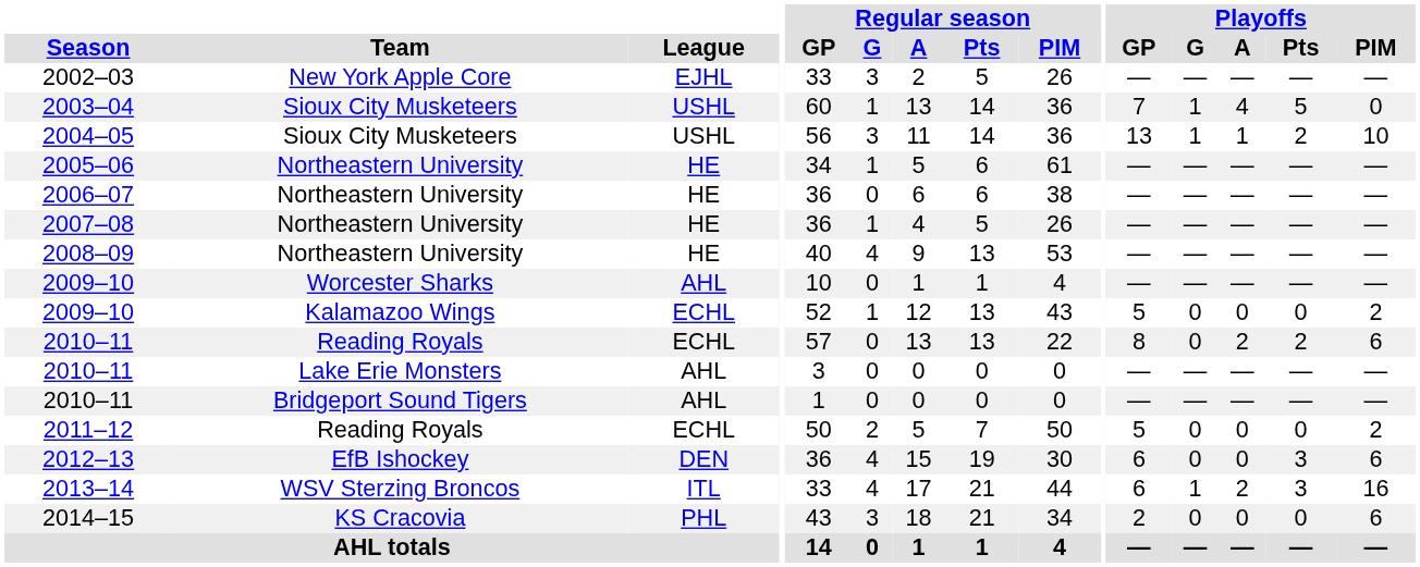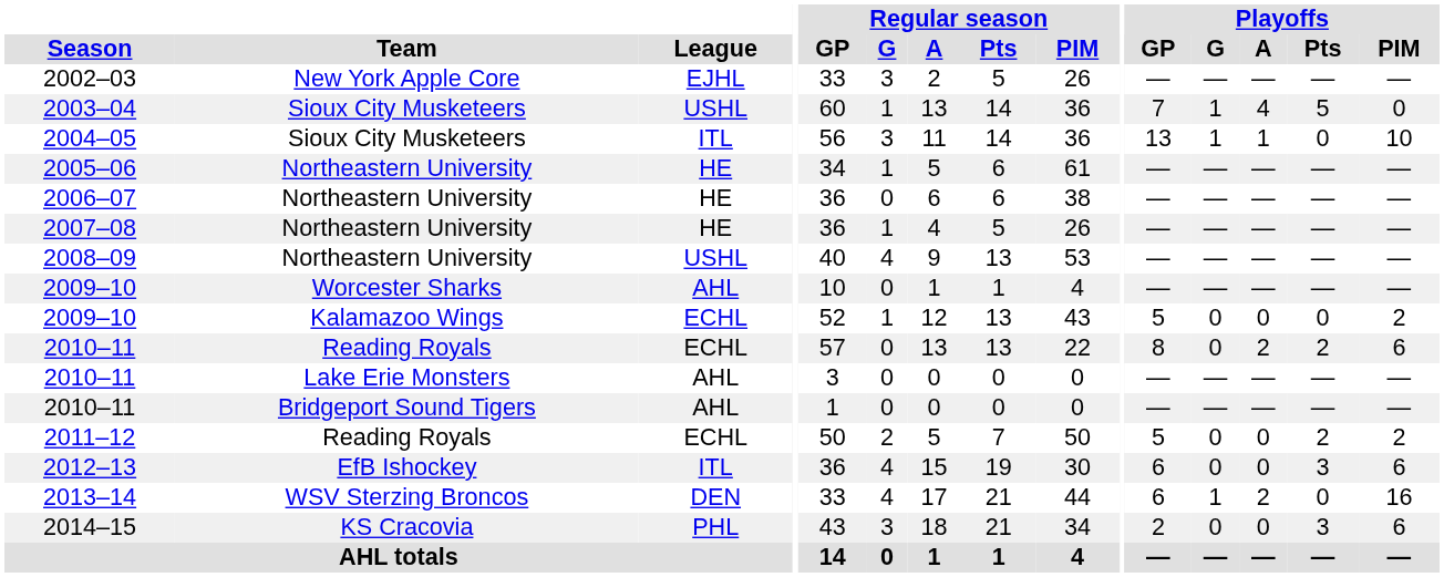 <table border="0" cellpadding="1" cellspacing="0" style="text-align:center; width:60em">
 <tr bgcolor="#e0e0e0">
 <th colspan="3" bgcolor="#ffffff"></th>
 <th rowspan="99" bgcolor="#ffffff"></th>
 <th colspan="5"><a href='#'>Regular season</a></th>
 <th rowspan="99" bgcolor="#ffffff"></th>
 <th colspan="5"><a href='#'>Playoffs</a></th>
 </tr>
 <tr bgcolor="#e0e0e0">
 <th><a href='#'>Season</a></th>
 <th>Team</th>
 <th>League</th>
 <th>GP</th>
 <th><a href='#'>G</a></th>
 <th><a href='#'>A</a></th>
 <th><a href='#'>Pts</a></th>
 <th><a href='#'>PIM</a></th>
 <th>GP</th>
 <th>G</th>
 <th>A</th>
 <th>Pts</th>
 <th>PIM</th>
 </tr>
 <tr>
 <td>2002–03</td>
 <td><a href='#'>New York Apple Core</a></td>
 <td><a href='#'>EJHL</a></td>
 <td>33</td>
 <td>3</td>
 <td>2</td>
 <td>5</td>
 <td>26</td>
 <td>—</td>
 <td>—</td>
 <td>—</td>
 <td>—</td>
 <td>—</td>
 </tr>
 <tr bgcolor="#f0f0f0">
 <td><a href='#'>2003–04</a></td>
 <td><a href='#'>Sioux City Musketeers</a></td>
 <td><a href='#'>USHL</a></td>
 <td>60</td>
 <td>1</td>
 <td>13</td>
 <td>14</td>
 <td>36</td>
 <td>7</td>
 <td>1</td>
 <td>4</td>
 <td>5</td>
 <td>0</td>
 </tr>
 <tr>
 <td><a href='#'>2004–05</a></td>
 <td>Sioux City Musketeers</td>
-<td>USHL</td>
+<td><a href='#'>ITL</a></td>
 <td>56</td>
 <td>3</td>
 <td>11</td>
 <td>14</td>
 <td>36</td>
 <td>13</td>
 <td>1</td>
 <td>1</td>
-<td>2</td>
+<td>0</td>
 <td>10</td>
 </tr>
 <tr bgcolor="#f0f0f0">
 <td><a href='#'>2005–06</a></td>
 <td><a href='#'>Northeastern University</a></td>
 <td><a href='#'>HE</a></td>
 <td>34</td>
 <td>1</td>
 <td>5</td>
 <td>6</td>
 <td>61</td>
 <td>—</td>
 <td>—</td>
 <td>—</td>
 <td>—</td>
 <td>—</td>
 </tr>
 <tr>
 <td><a href='#'>2006–07</a></td>
 <td>Northeastern University</td>
 <td>HE</td>
 <td>36</td>
 <td>0</td>
 <td>6</td>
 <td>6</td>
 <td>38</td>
 <td>—</td>
 <td>—</td>
 <td>—</td>
 <td>—</td>
 <td>—</td>
 </tr>
 <tr bgcolor="#f0f0f0">
 <td><a href='#'>2007–08</a></td>
 <td>Northeastern University</td>
 <td>HE</td>
 <td>36</td>
 <td>1</td>
 <td>4</td>
 <td>5</td>
 <td>26</td>
 <td>—</td>
 <td>—</td>
 <td>—</td>
 <td>—</td>
 <td>—</td>
 </tr>
 <tr>
 <td><a href='#'>2008–09</a></td>
 <td>Northeastern University</td>
-<td>HE</td>
+<td><a href='#'>USHL</a></td>
 <td>40</td>
 <td>4</td>
 <td>9</td>
 <td>13</td>
 <td>53</td>
 <td>—</td>
 <td>—</td>
 <td>—</td>
 <td>—</td>
 <td>—</td>
 </tr>
 <tr bgcolor="#f0f0f0">
 <td><a href='#'>2009–10</a></td>
 <td><a href='#'>Worcester Sharks</a></td>
 <td><a href='#'>AHL</a></td>
 <td>10</td>
 <td>0</td>
 <td>1</td>
 <td>1</td>
 <td>4</td>
 <td>—</td>
 <td>—</td>
 <td>—</td>
 <td>—</td>
 <td>—</td>
 </tr>
 <tr>
 <td><a href='#'>2009–10</a></td>
 <td><a href='#'>Kalamazoo Wings</a></td>
 <td><a href='#'>ECHL</a></td>
 <td>52</td>
 <td>1</td>
 <td>12</td>
 <td>13</td>
 <td>43</td>
 <td>5</td>
 <td>0</td>
 <td>0</td>
 <td>0</td>
 <td>2</td>
 </tr>
 <tr bgcolor="#f0f0f0">
 <td><a href='#'>2010–11</a></td>
 <td><a href='#'>Reading Royals</a></td>
 <td>ECHL</td>
 <td>57</td>
 <td>0</td>
 <td>13</td>
 <td>13</td>
 <td>22</td>
 <td>8</td>
 <td>0</td>
 <td>2</td>
 <td>2</td>
 <td>6</td>
 </tr>
 <tr>
 <td><a href='#'>2010–11</a></td>
 <td><a href='#'>Lake Erie Monsters</a></td>
 <td>AHL</td>
 <td>3</td>
 <td>0</td>
 <td>0</td>
 <td>0</td>
 <td>0</td>
 <td>—</td>
 <td>—</td>
 <td>—</td>
 <td>—</td>
 <td>—</td>
 </tr>
 <tr bgcolor="#f0f0f0">
 <td>2010–11</td>
 <td><a href='#'>Bridgeport Sound Tigers</a></td>
 <td>AHL</td>
 <td>1</td>
 <td>0</td>
 <td>0</td>
 <td>0</td>
 <td>0</td>
 <td>—</td>
 <td>—</td>
 <td>—</td>
 <td>—</td>
 <td>—</td>
 </tr>
 <tr>
 <td><a href='#'>2011–12</a></td>
 <td>Reading Royals</td>
 <td>ECHL</td>
 <td>50</td>
 <td>2</td>
 <td>5</td>
 <td>7</td>
 <td>50</td>
 <td>5</td>
 <td>0</td>
 <td>0</td>
-<td>0</td>
+<td>2</td>
 <td>2</td>
 </tr>
 <tr bgcolor="#f0f0f0">
 <td><a href='#'>2012–13</a></td>
 <td><a href='#'>EfB Ishockey</a></td>
-<td><a href='#'>DEN</a></td>
+<td><a href='#'>ITL</a></td>
 <td>36</td>
 <td>4</td>
 <td>15</td>
 <td>19</td>
 <td>30</td>
 <td>6</td>
 <td>0</td>
 <td>0</td>
 <td>3</td>
 <td>6</td>
 </tr>
 <tr>
 <td><a href='#'>2013–14</a></td>
 <td><a href='#'>WSV Sterzing Broncos</a></td>
-<td><a href='#'>ITL</a></td>
+<td><a href='#'>DEN</a></td>
 <td>33</td>
 <td>4</td>
 <td>17</td>
 <td>21</td>
 <td>44</td>
 <td>6</td>
 <td>1</td>
 <td>2</td>
-<td>3</td>
+<td>0</td>
 <td>16</td>
 </tr>
 <tr bgcolor="#f0f0f0">
 <td>2014–15</td>
 <td><a href='#'>KS Cracovia</a></td>
 <td><a href='#'>PHL</a></td>
 <td>43</td>
 <td>3</td>
 <td>18</td>
 <td>21</td>
 <td>34</td>
 <td>2</td>
 <td>0</td>
 <td>0</td>
-<td>0</td>
+<td>3</td>
 <td>6</td>
 </tr>
 <tr bgcolor="#e0e0e0">
 <th colspan="3">AHL totals</th>
 <th>14</th>
 <th>0</th>
 <th>1</th>
 <th>1</th>
 <th>4</th>
 <th>—</th>
 <th>—</th>
 <th>—</th>
 <th>—</th>
 <th>—</th>
 </tr>
 </table>
